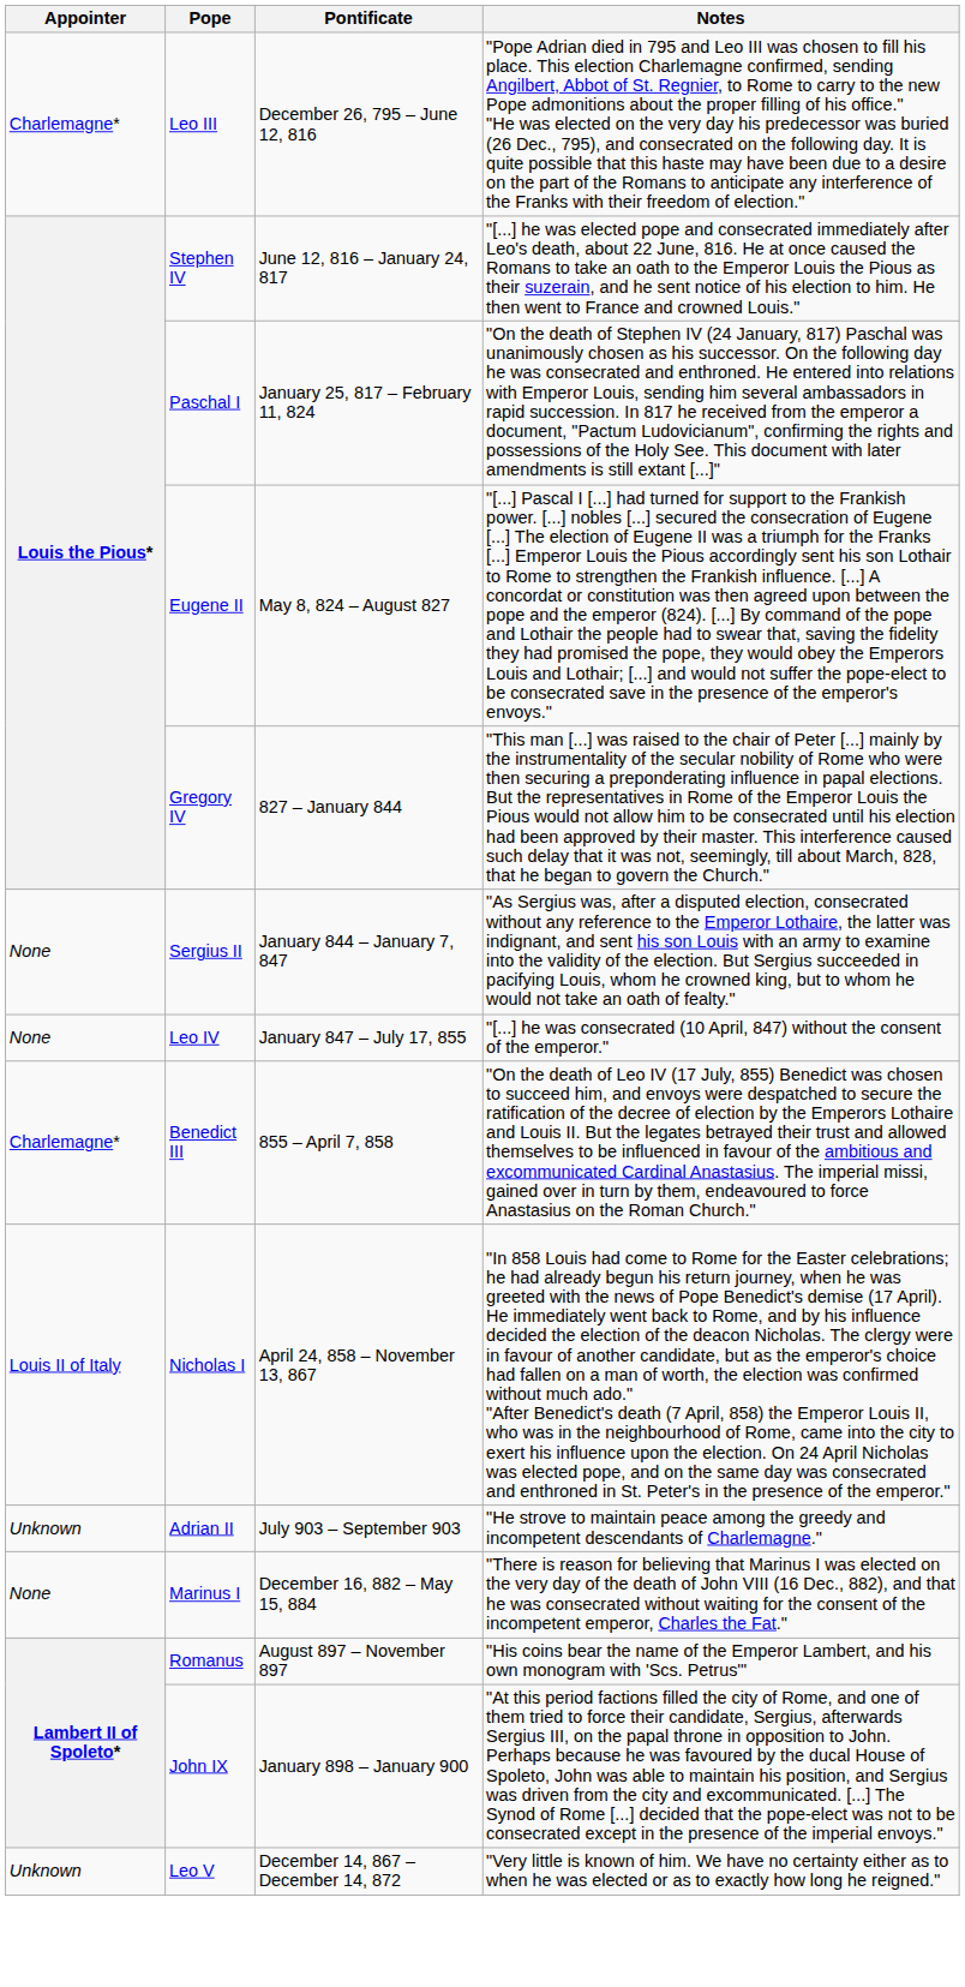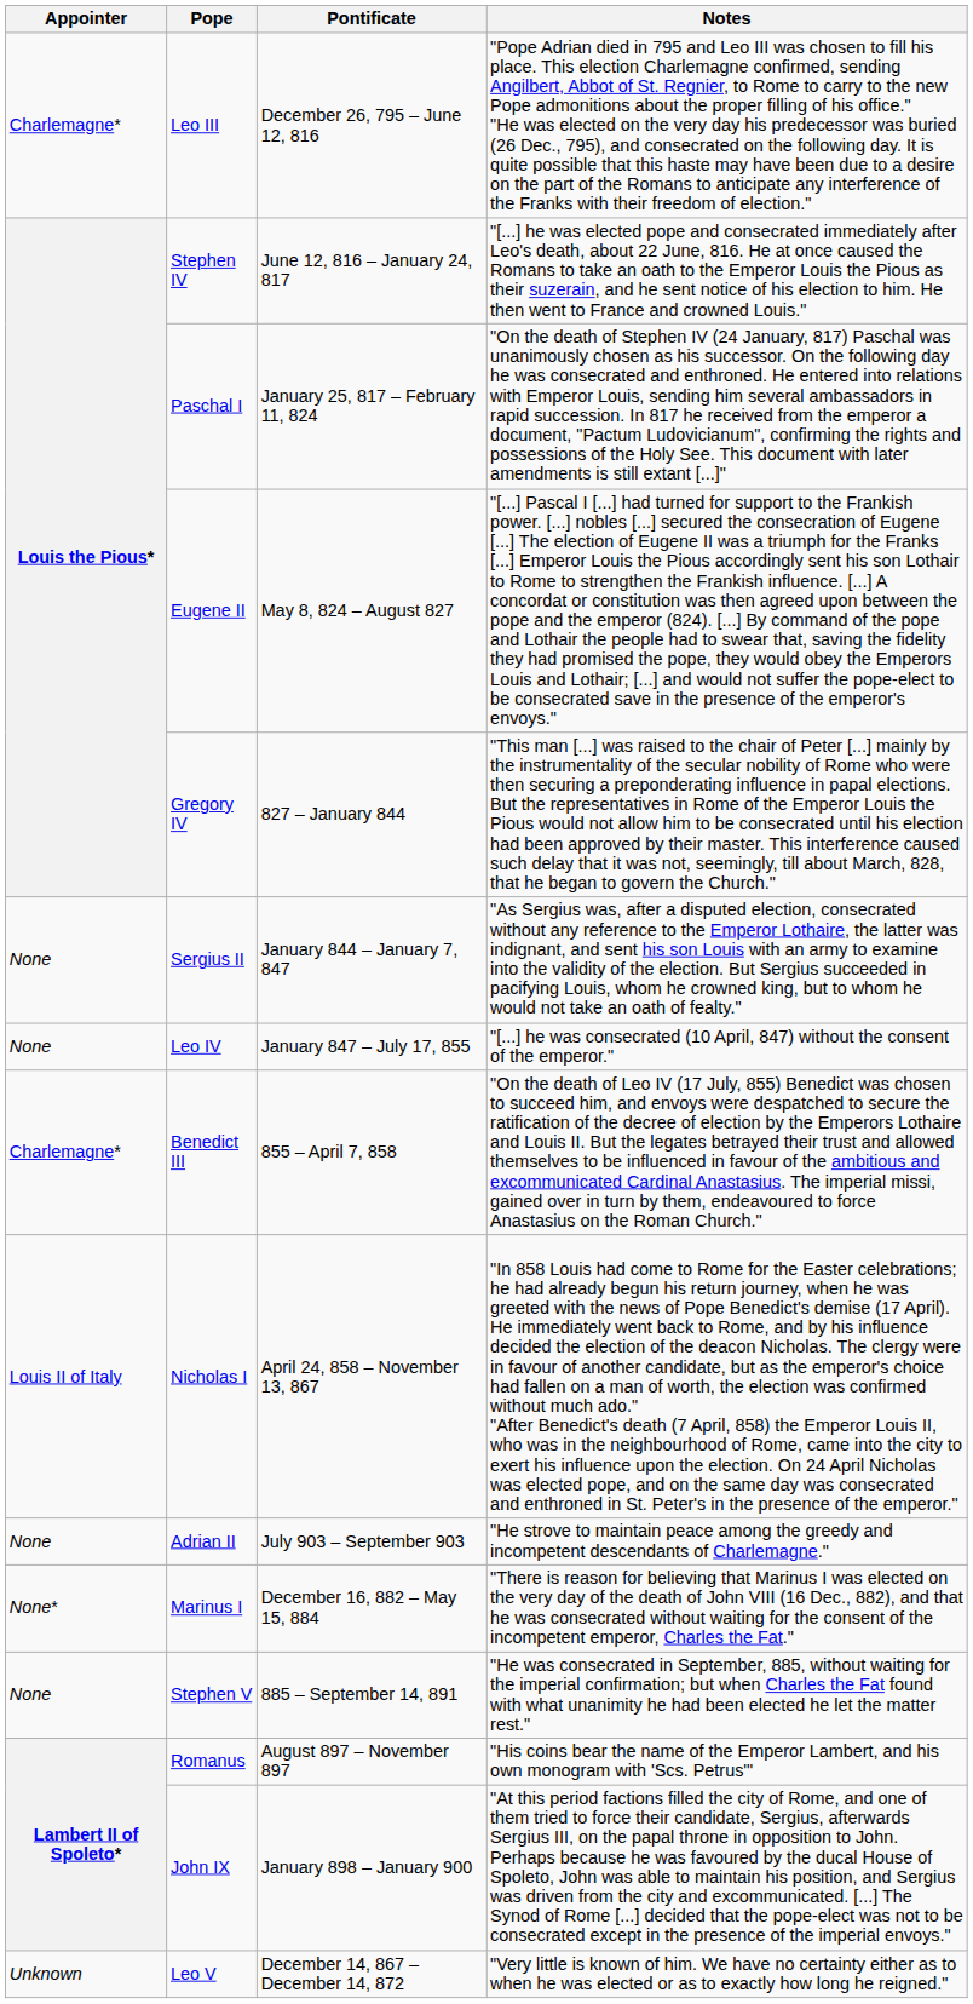 <table class="wikitable sortable collapsible" style="width:100%">
 <tr>
 <th width="*">Appointer</th>
 <th width="*">Pope</th>
 <th width="*">Pontificate</th>
 <th width="50%">Notes</th>
 </tr>
 <tr>
 <td><a href='#'>Charlemagne</a>*</td>
 <td><a href='#'>Leo III</a></td>
 <td>December 26, 795 – June 12, 816</td>
 <td>"Pope Adrian died in 795 and Leo III was chosen to fill his place. This election Charlemagne confirmed, sending <a href='#'>Angilbert, Abbot of St. Regnier</a>, to Rome to carry to the new Pope admonitions about the proper filling of his office."<br>"He was elected on the very day his predecessor was buried (26 Dec., 795), and consecrated on the following day. It is quite possible that this haste may have been due to a desire on the part of the Romans to anticipate any interference of the Franks with their freedom of election."</td>
 </tr>
 <tr>
 <th rowspan=4><a href='#'>Louis the Pious</a>*</th>
 <td><a href='#'>Stephen IV</a></td>
 <td>June 12, 816 – January 24, 817</td>
 <td>"[...] he was elected pope and consecrated immediately after Leo's death, about 22 June, 816. He at once caused the Romans to take an oath to the Emperor Louis the Pious as their <a href='#'>suzerain</a>, and he sent notice of his election to him. He then went to France and crowned Louis."</td>
 </tr>
 <tr>
 <td><a href='#'>Paschal I</a></td>
 <td>January 25, 817 – February 11, 824</td>
 <td>"On the death of Stephen IV (24 January, 817) Paschal was unanimously chosen as his successor. On the following day he was consecrated and enthroned. He entered into relations with Emperor Louis, sending him several ambassadors in rapid succession. In 817 he received from the emperor a document, "Pactum Ludovicianum", confirming the rights and possessions of the Holy See. This document with later amendments is still extant [...]"</td>
 </tr>
 <tr>
 <td><a href='#'>Eugene II</a></td>
 <td>May 8, 824 – August 827</td>
 <td>"[...] Pascal I [...] had turned for support to the Frankish power. [...] nobles [...] secured the consecration of Eugene [...] The election of Eugene II was a triumph for the Franks [...] Emperor Louis the Pious accordingly sent his son Lothair to Rome to strengthen the Frankish influence. [...] A concordat or constitution was then agreed upon between the pope and the emperor (824). [...] By command of the pope and Lothair the people had to swear that, saving the fidelity they had promised the pope, they would obey the Emperors Louis and Lothair; [...] and would not suffer the pope-elect to be consecrated save in the presence of the emperor's envoys."</td>
 </tr>
 <tr>
 <td><a href='#'>Gregory IV</a></td>
 <td>827 – January 844</td>
 <td>"This man [...] was raised to the chair of Peter [...] mainly by the instrumentality of the secular nobility of Rome who were then securing a preponderating influence in papal elections. But the representatives in Rome of the Emperor Louis the Pious would not allow him to be consecrated until his election had been approved by their master. This interference caused such delay that it was not, seemingly, till about March, 828, that he began to govern the Church."</td>
 </tr>
 <tr>
 <td><em>None</em></td>
 <td><a href='#'>Sergius II</a></td>
 <td>January 844 – January 7, 847</td>
 <td>"As Sergius was, after a disputed election, consecrated without any reference to the <a href='#'>Emperor Lothaire</a>, the latter was indignant, and sent <a href='#'>his son Louis</a> with an army to examine into the validity of the election. But Sergius succeeded in pacifying Louis, whom he crowned king, but to whom he would not take an oath of fealty."</td>
 </tr>
 <tr>
 <td><em>None</em></td>
 <td><a href='#'>Leo IV</a></td>
 <td>January 847 – July 17, 855</td>
 <td>"[...] he was consecrated (10 April, 847) without the consent of the emperor."</td>
 </tr>
 <tr>
 <td><a href='#'>Charlemagne</a>*</td>
 <td><a href='#'>Benedict III</a></td>
 <td>855 – April 7, 858</td>
 <td>"On the death of Leo IV (17 July, 855) Benedict was chosen to succeed him, and envoys were despatched to secure the ratification of the decree of election by the Emperors Lothaire and Louis II. But the legates betrayed their trust and allowed themselves to be influenced in favour of the <a href='#'>ambitious and excommunicated Cardinal Anastasius</a>. The imperial missi, gained over in turn by them, endeavoured to force Anastasius on the Roman Church."</td>
 </tr>
 <tr>
 <td><a href='#'>Louis II of Italy</a></td>
 <td><a href='#'>Nicholas I</a></td>
 <td>April 24, 858 – November 13, 867</td>
 <td><br>"In 858 Louis had come to Rome for the Easter celebrations; he had already begun his return journey, when he was greeted with the news of Pope Benedict's demise (17 April). He immediately went back to Rome, and by his influence decided the election of the deacon Nicholas. The clergy were in favour of another candidate, but as the emperor's choice had fallen on a man of worth, the election was confirmed without much ado."<br>"After Benedict's death (7 April, 858) the Emperor Louis II, who was in the neighbourhood of Rome, came into the city to exert his influence upon the election. On 24 April Nicholas was elected pope, and on the same day was consecrated and enthroned in St. Peter's in the presence of the emperor."</td>
 </tr>
 <tr>
-<td><em>Unknown</em></td>
+<td><em>None</em></td>
 <td><a href='#'>Adrian II</a></td>
 <td>July 903 – September 903</td>
 <td>"He strove to maintain peace among the greedy and incompetent descendants of <a href='#'>Charlemagne</a>."</td>
 </tr>
 <tr>
-<td><em>None</em></td>
+<td><em>None</em>*</td>
 <td><a href='#'>Marinus I</a></td>
 <td>December 16, 882 – May 15, 884</td>
 <td>"There is reason for believing that Marinus I was elected on the very day of the death of John VIII (16 Dec., 882), and that he was consecrated without waiting for the consent of the incompetent emperor, <a href='#'>Charles the Fat</a>."</td>
+</tr>
+<tr>
+<td><em>None</em></td>
+<td><a href='#'>Stephen V</a></td>
+<td>885 – September 14, 891</td>
+<td>"He was consecrated in September, 885, without waiting for the imperial confirmation; but when <a href='#'>Charles the Fat</a> found with what unanimity he had been elected he let the matter rest."</td>
 </tr>
 <tr>
 <th rowspan=2><a href='#'>Lambert II of Spoleto</a>*</th>
 <td><a href='#'>Romanus</a></td>
 <td>August 897 – November 897</td>
 <td>"His coins bear the name of the Emperor Lambert, and his own monogram with 'Scs. Petrus'"</td>
 </tr>
 <tr>
 <td><a href='#'>John IX</a></td>
 <td>January 898 – January 900</td>
 <td>"At this period factions filled the city of Rome, and one of them tried to force their candidate, Sergius, afterwards Sergius III, on the papal throne in opposition to John. Perhaps because he was favoured by the ducal House of Spoleto, John was able to maintain his position, and Sergius was driven from the city and excommunicated. [...] The Synod of Rome [...] decided that the pope-elect was not to be consecrated except in the presence of the imperial envoys."</td>
 </tr>
 <tr>
 <td><em>Unknown</em></td>
 <td><a href='#'>Leo V</a></td>
 <td>December 14, 867 – December 14, 872</td>
 <td>"Very little is known of him. We have no certainty either as to when he was elected or as to exactly how long he reigned."</td>
 </tr>
 </table>
